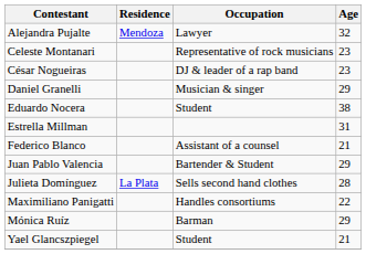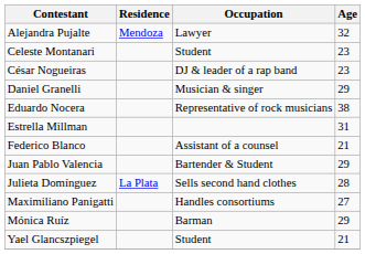 <table class=wikitable>
 <tr>
 <th>Contestant</th>
 <th>Residence</th>
 <th>Occupation</th>
 <th>Age</th>
 </tr>
 <tr>
 <td>Alejandra Pujalte</td>
 <td><a href='#'>Mendoza</a></td>
 <td>Lawyer</td>
 <td>32</td>
 </tr>
 <tr>
 <td>Celeste Montanari</td>
 <td></td>
-<td>Representative of rock musicians</td>
+<td>Student</td>
 <td>23</td>
 </tr>
 <tr>
 <td>César Nogueiras</td>
 <td></td>
 <td>DJ & leader of a rap band</td>
 <td>23</td>
 </tr>
 <tr>
 <td>Daniel Granelli</td>
 <td></td>
 <td>Musician & singer</td>
 <td>29</td>
 </tr>
 <tr>
 <td>Eduardo Nocera</td>
 <td></td>
-<td>Student</td>
+<td>Representative of rock musicians</td>
 <td>38</td>
 </tr>
 <tr>
 <td>Estrella Millman</td>
 <td></td>
 <td></td>
 <td>31</td>
 </tr>
 <tr>
 <td>Federico Blanco</td>
 <td></td>
 <td>Assistant of a counsel</td>
 <td>21</td>
 </tr>
 <tr>
 <td>Juan Pablo Valencia</td>
 <td></td>
 <td>Bartender & Student</td>
 <td>29</td>
 </tr>
 <tr>
 <td>Julieta Domínguez</td>
 <td><a href='#'>La Plata</a></td>
 <td>Sells second hand clothes</td>
 <td>28</td>
 </tr>
 <tr>
 <td>Maximiliano Panigatti</td>
 <td></td>
 <td>Handles consortiums</td>
-<td>22</td>
+<td>27</td>
 </tr>
 <tr>
 <td>Mónica Ruíz</td>
 <td></td>
 <td>Barman</td>
 <td>29</td>
 </tr>
 <tr>
 <td>Yael Glancszpiegel</td>
 <td></td>
 <td>Student</td>
 <td>21</td>
 </tr>
 <tr>
 </tr>
 </table>
